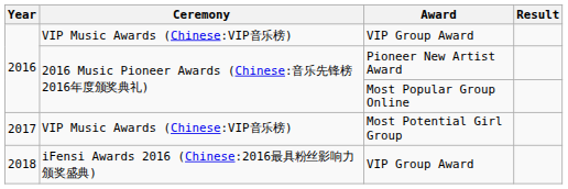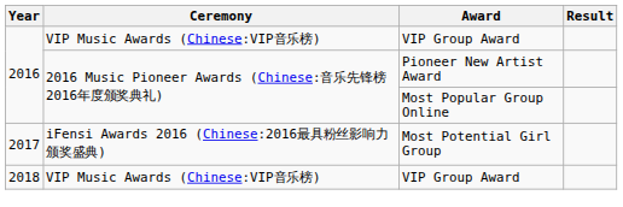 <table class="wikitable">
 <tr>
 <th>Year</th>
 <th>Ceremony</th>
 <th>Award</th>
 <th>Result</th>
 </tr>
 <tr>
 <td rowspan="3">2016</td>
 <td>VIP Music Awards (<a href='#'>Chinese</a>:VIP音乐榜)</td>
 <td>VIP Group Award</td>
 <td></td>
 </tr>
 <tr>
 <td rowspan="2">2016 Music Pioneer Awards (<a href='#'>Chinese</a>:音乐先锋榜2016年度颁奖典礼)</td>
 <td>Pioneer New Artist Award</td>
 <td></td>
 </tr>
 <tr>
 <td>Most Popular Group Online</td>
 <td></td>
 </tr>
 <tr>
 <td>2017</td>
-<td>VIP Music Awards (<a href='#'>Chinese</a>:VIP音乐榜)</td>
+<td>iFensi Awards 2016 (<a href='#'>Chinese</a>:2016最具粉丝影响力颁奖盛典)</td>
 <td>Most Potential Girl Group</td>
 <td></td>
 </tr>
 <tr>
 <td>2018</td>
-<td>iFensi Awards 2016 (<a href='#'>Chinese</a>:2016最具粉丝影响力颁奖盛典)</td>
+<td>VIP Music Awards (<a href='#'>Chinese</a>:VIP音乐榜)</td>
 <td>VIP Group Award</td>
 <td></td>
 </tr>
 </table>
